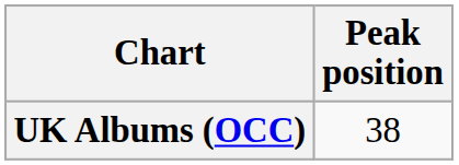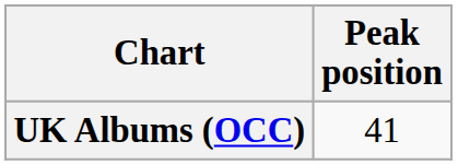 <table class="wikitable plainrowheaders" style="text-align:center;" border="1">
 <tr>
 <th scope="col">Chart</th>
 <th scope="col">Peak<br>position</th>
 </tr>
 <tr>
 <th scope="row">UK Albums (<a href='#'>OCC</a>)</th>
-<td>38</td>
+<td>41</td>
 </tr>
 </table>
